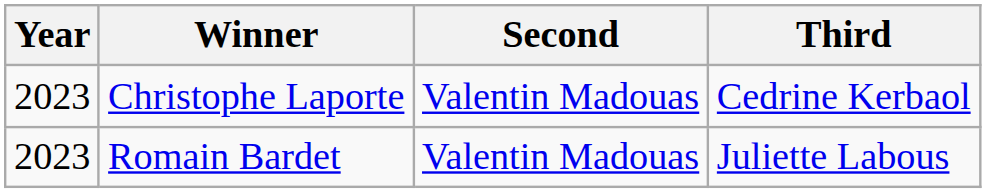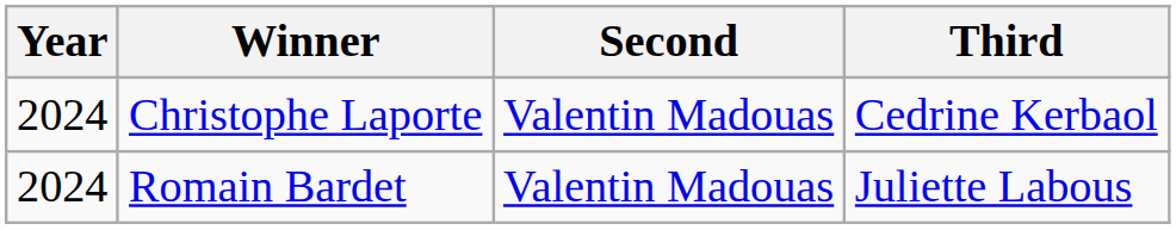 <table class="wikitable sortable">
 <tr>
 <th>Year</th>
 <th>Winner</th>
 <th>Second</th>
 <th>Third</th>
 </tr>
 <tr>
-<td>2023</td>
+<td>2024</td>
 <td><a href='#'>Christophe Laporte</a></td>
 <td><a href='#'>Valentin Madouas</a></td>
 <td><a href='#'>Cedrine Kerbaol</a></td>
 </tr>
 <tr>
-<td>2023</td>
+<td>2024</td>
 <td><a href='#'>Romain Bardet</a></td>
 <td><a href='#'>Valentin Madouas</a></td>
 <td><a href='#'>Juliette Labous</a></td>
 </tr>
 </table>
